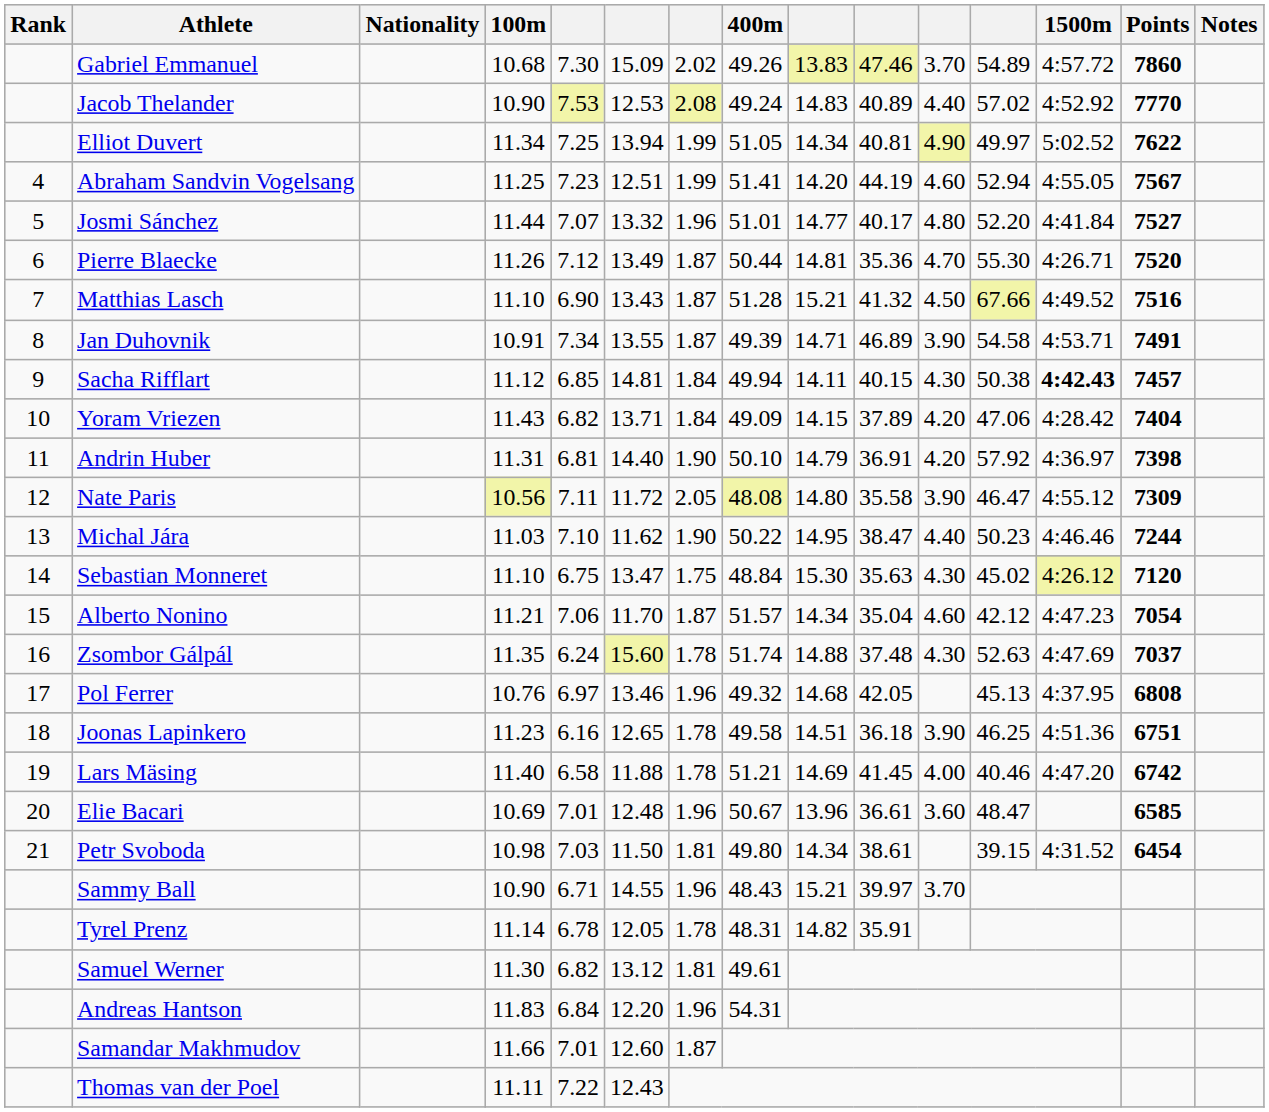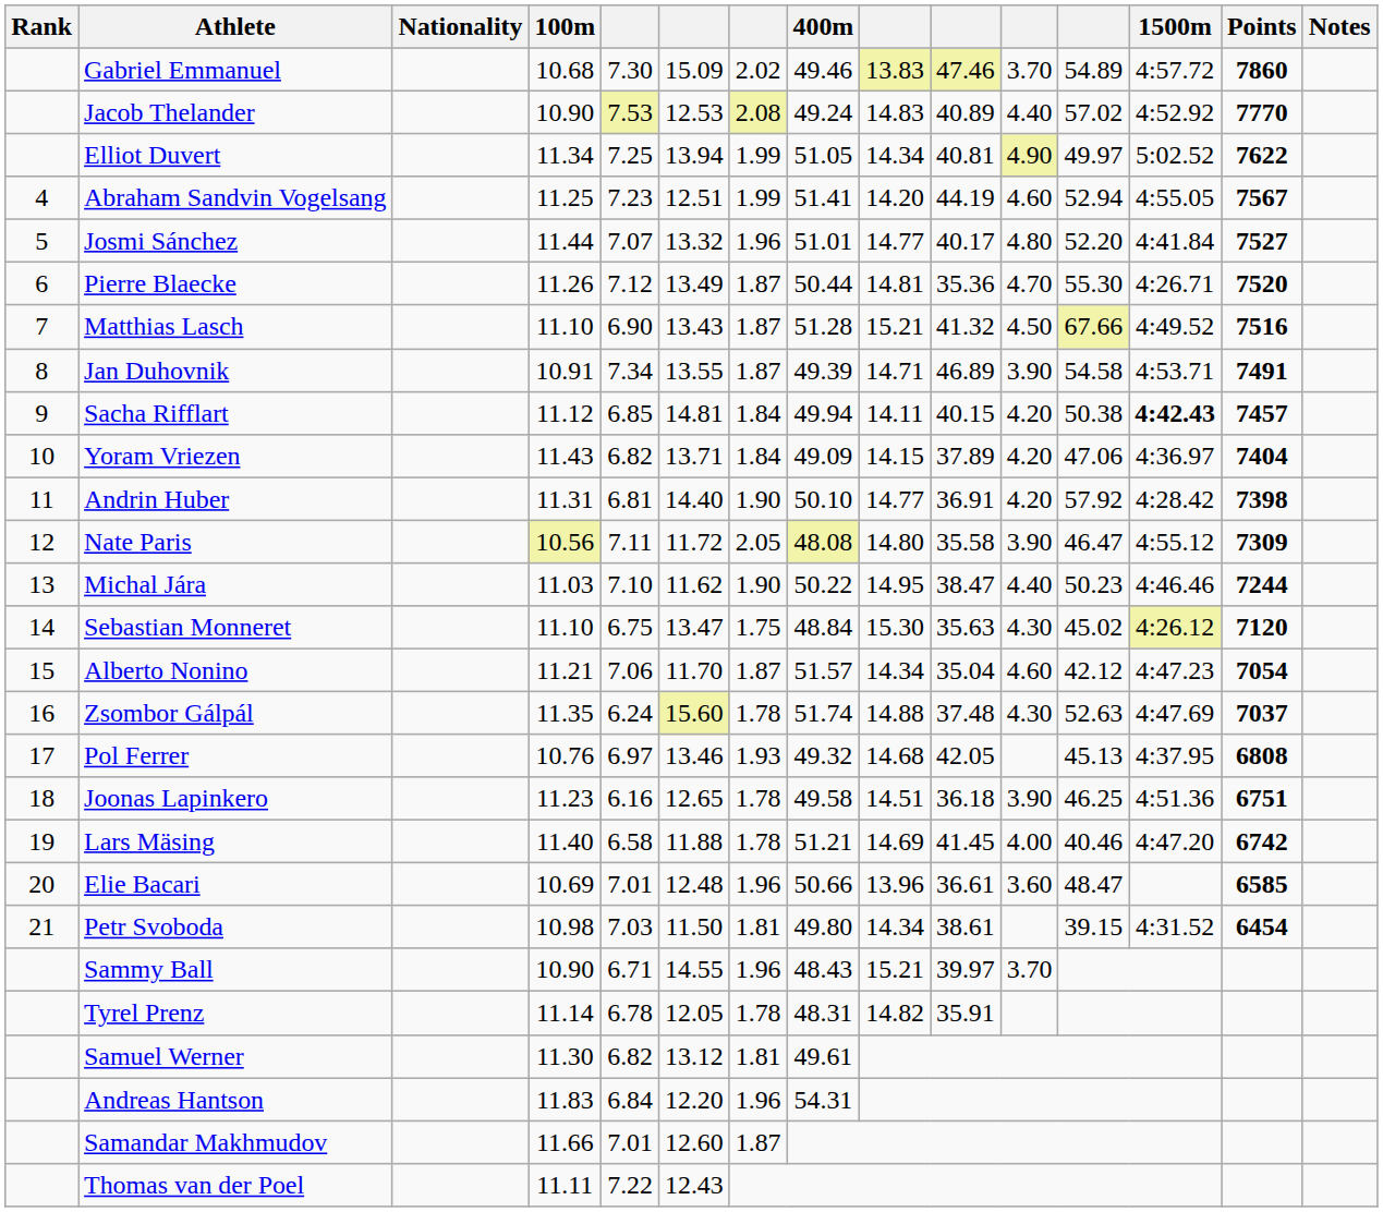 <table class="wikitable sortable" style=" text-align:center; font-size:95%;">
 <tr>
 <th>Rank</th>
 <th>Athlete</th>
 <th>Nationality</th>
 <th>100m</th>
 <th></th>
 <th></th>
 <th></th>
 <th>400m</th>
 <th></th>
 <th></th>
 <th></th>
 <th></th>
 <th>1500m</th>
 <th>Points</th>
 <th>Notes</th>
 </tr>
 <tr>
 <td></td>
 <td align=left><a href='#'>Gabriel Emmanuel</a></td>
 <td align=left></td>
 <td>10.68 </td>
 <td>7.30 </td>
 <td>15.09</td>
 <td>2.02</td>
-<td>49.26 </td>
+<td>49.46 </td>
 <td bgcolor=#F2F5A9>13.83 </td>
 <td bgcolor=#F2F5A9>47.46</td>
 <td>3.70</td>
 <td>54.89</td>
 <td>4:57.72  </td>
 <td><strong>7860</strong></td>
 <td></td>
 </tr>
 <tr>
 <td></td>
 <td align=left><a href='#'>Jacob Thelander</a></td>
 <td align=left></td>
 <td>10.90 </td>
 <td bgcolor=#F2F5A9>7.53 </td>
 <td>12.53</td>
 <td bgcolor=#F2F5A9>2.08</td>
 <td>49.24 </td>
 <td>14.83</td>
 <td>40.89</td>
 <td>4.40 </td>
 <td>57.02</td>
 <td>4:52.92</td>
 <td><strong>7770</strong></td>
 <td></td>
 </tr>
 <tr>
 <td></td>
 <td align=left><a href='#'>Elliot Duvert</a></td>
 <td align=left></td>
 <td>11.34 </td>
 <td>7.25 </td>
 <td>13.94 </td>
 <td>1.99</td>
 <td>51.05 </td>
 <td>14.34 </td>
 <td>40.81</td>
 <td bgcolor=#F2F5A9>4.90 </td>
 <td>49.97 </td>
 <td>5:02.52 </td>
 <td><strong>7622</strong></td>
 <td></td>
 </tr>
 <tr>
 <td>4</td>
 <td align=left><a href='#'>Abraham Sandvin Vogelsang</a></td>
 <td align=left></td>
 <td>11.25 </td>
 <td>7.23 </td>
 <td>12.51</td>
 <td>1.99</td>
 <td>51.41 </td>
 <td>14.20 </td>
 <td>44.19 </td>
 <td>4.60 </td>
 <td>52.94 </td>
 <td>4:55.05</td>
 <td><strong>7567</strong></td>
 <td></td>
 </tr>
 <tr>
 <td>5</td>
 <td align=left><a href='#'>Josmi Sánchez</a></td>
 <td align=left></td>
 <td>11.44</td>
 <td>7.07 </td>
 <td>13.32 </td>
 <td>1.96 </td>
 <td>51.01 </td>
 <td>14.77 </td>
 <td>40.17</td>
 <td>4.80 </td>
 <td>52.20</td>
 <td>4:41.84</td>
 <td><strong>7527</strong></td>
 <td></td>
 </tr>
 <tr>
 <td>6</td>
 <td align=left><a href='#'>Pierre Blaecke</a></td>
 <td align=left></td>
 <td>11.26 </td>
 <td>7.12 </td>
 <td>13.49 </td>
 <td>1.87</td>
 <td>50.44</td>
 <td>14.81</td>
 <td>35.36</td>
 <td>4.70</td>
 <td>55.30 </td>
 <td>4:26.71</td>
 <td><strong>7520</strong></td>
 <td></td>
 </tr>
 <tr>
 <td>7</td>
 <td align=left><a href='#'>Matthias Lasch</a></td>
 <td align=left></td>
 <td>11.10 </td>
 <td>6.90</td>
 <td>13.43</td>
 <td>1.87 </td>
 <td>51.28</td>
 <td>15.21</td>
 <td>41.32 </td>
 <td>4.50 </td>
 <td bgcolor=#F2F5A9>67.66 </td>
 <td>4:49.52 </td>
 <td><strong>7516</strong></td>
 <td></td>
 </tr>
 <tr>
 <td>8</td>
 <td align=left><a href='#'>Jan Duhovnik</a></td>
 <td align=left></td>
 <td>10.91 </td>
 <td>7.34 </td>
 <td>13.55</td>
 <td>1.87</td>
 <td>49.39 </td>
 <td>14.71 </td>
 <td>46.89</td>
 <td>3.90 </td>
 <td>54.58 </td>
 <td>4:53.71</td>
 <td><strong>7491</strong></td>
 <td></td>
 </tr>
 <tr>
 <td>9</td>
 <td align=left><a href='#'>Sacha Rifflart</a></td>
 <td align=left></td>
 <td>11.12 </td>
 <td>6.85</td>
 <td>14.81</td>
 <td>1.84</td>
 <td>49.94 </td>
 <td>14.11</td>
 <td>40.15</td>
-<td>4.30</td>
+<td>4.20</td>
 <td>50.38 </td>
 <td><strong>4:42.43</strong></td>
 <td><strong>7457</strong></td>
 <td></td>
 </tr>
 <tr>
 <td>10</td>
 <td align=left><a href='#'>Yoram Vriezen</a></td>
 <td align=left></td>
 <td>11.43</td>
 <td>6.82 </td>
 <td>13.71 </td>
 <td>1.84</td>
 <td>49.09</td>
 <td>14.15</td>
 <td>37.89</td>
 <td>4.20</td>
 <td>47.06</td>
-<td>4:28.42 </td>
+<td>4:36.97</td>
 <td><strong>7404</strong></td>
 <td></td>
 </tr>
 <tr>
 <td>11</td>
 <td align=left><a href='#'>Andrin Huber</a></td>
 <td align=left></td>
 <td>11.31</td>
 <td>6.81 </td>
 <td>14.40 </td>
 <td>1.90</td>
 <td>50.10 </td>
-<td>14.79 </td>
+<td>14.77 </td>
 <td>36.91</td>
 <td>4.20</td>
 <td>57.92 </td>
-<td>4:36.97</td>
+<td>4:28.42 </td>
 <td><strong>7398</strong></td>
 <td></td>
 </tr>
 <tr>
 <td>12</td>
 <td align=left><a href='#'>Nate Paris</a></td>
 <td align=left></td>
 <td bgcolor=#F2F5A9>10.56</td>
 <td>7.11 </td>
 <td>11.72</td>
 <td>2.05 </td>
 <td bgcolor=#F2F5A9>48.08 </td>
 <td>14.80 </td>
 <td>35.58 </td>
 <td>3.90</td>
 <td>46.47 </td>
 <td>4:55.12 </td>
 <td><strong>7309</strong></td>
 <td></td>
 </tr>
 <tr>
 <td>13</td>
 <td align=left><a href='#'>Michal Jára</a></td>
 <td align=left></td>
 <td>11.03</td>
 <td>7.10</td>
 <td>11.62</td>
 <td>1.90 </td>
 <td>50.22</td>
 <td>14.95</td>
 <td>38.47</td>
 <td>4.40</td>
 <td>50.23</td>
 <td>4:46.46</td>
 <td><strong>7244</strong></td>
 <td></td>
 </tr>
 <tr>
 <td>14</td>
 <td align=left><a href='#'>Sebastian Monneret</a></td>
 <td align=left></td>
 <td>11.10 </td>
 <td>6.75 </td>
 <td>13.47</td>
 <td>1.75</td>
 <td>48.84 </td>
 <td>15.30</td>
 <td>35.63</td>
 <td>4.30</td>
 <td>45.02</td>
 <td bgcolor=#F2F5A9>4:26.12 </td>
 <td><strong>7120</strong></td>
 <td></td>
 </tr>
 <tr>
 <td>15</td>
 <td align=left><a href='#'>Alberto Nonino</a></td>
 <td align=left></td>
 <td>11.21 </td>
 <td>7.06</td>
 <td>11.70</td>
 <td>1.87</td>
 <td>51.57</td>
 <td>14.34</td>
 <td>35.04</td>
 <td>4.60 </td>
 <td>42.12</td>
 <td>4:47.23</td>
 <td><strong>7054</strong></td>
 <td></td>
 </tr>
 <tr>
 <td>16</td>
 <td align=left><a href='#'>Zsombor Gálpál</a></td>
 <td align=left></td>
 <td>11.35</td>
 <td>6.24</td>
 <td bgcolor=#F2F5A9>15.60</td>
 <td>1.78</td>
 <td>51.74 </td>
 <td>14.88</td>
 <td>37.48</td>
 <td>4.30</td>
 <td>52.63</td>
 <td>4:47.69 </td>
 <td><strong>7037</strong></td>
 <td></td>
 </tr>
 <tr>
 <td>17</td>
 <td align=left><a href='#'>Pol Ferrer</a></td>
 <td align=left></td>
 <td>10.76 </td>
 <td>6.97</td>
 <td>13.46</td>
-<td>1.96</td>
+<td>1.93</td>
 <td>49.32</td>
 <td>14.68 </td>
 <td>42.05 </td>
 <td></td>
 <td>45.13</td>
 <td>4:37.95</td>
 <td><strong>6808</strong></td>
 <td></td>
 </tr>
 <tr>
 <td>18</td>
 <td align=left><a href='#'>Joonas Lapinkero</a></td>
 <td align=left></td>
 <td>11.23 </td>
 <td>6.16</td>
 <td>12.65</td>
 <td>1.78</td>
 <td>49.58 </td>
 <td>14.51</td>
 <td>36.18</td>
 <td>3.90</td>
 <td>46.25</td>
 <td>4:51.36</td>
 <td><strong>6751</strong></td>
 <td></td>
 </tr>
 <tr>
 <td>19</td>
 <td align=left><a href='#'>Lars Mäsing</a></td>
 <td align=left></td>
 <td>11.40</td>
 <td>6.58</td>
 <td>11.88</td>
 <td>1.78</td>
 <td>51.21 </td>
 <td>14.69 </td>
 <td>41.45</td>
 <td>4.00</td>
 <td>40.46</td>
 <td>4:47.20</td>
 <td><strong>6742</strong></td>
 <td></td>
 </tr>
 <tr>
 <td>20</td>
 <td align=left><a href='#'>Elie Bacari</a></td>
 <td align=left></td>
 <td>10.69 </td>
 <td>7.01 </td>
 <td>12.48</td>
 <td>1.96 </td>
-<td>50.67 </td>
+<td>50.66 </td>
 <td>13.96 </td>
 <td>36.61 </td>
 <td>3.60</td>
 <td>48.47</td>
 <td></td>
 <td><strong>6585</strong></td>
 <td></td>
 </tr>
 <tr>
 <td>21</td>
 <td align=left><a href='#'>Petr Svoboda</a></td>
 <td align=left></td>
 <td>10.98</td>
 <td>7.03</td>
 <td>11.50</td>
 <td>1.81</td>
 <td>49.80</td>
 <td>14.34</td>
 <td>38.61 </td>
 <td></td>
 <td>39.15</td>
 <td>4:31.52 </td>
 <td><strong>6454</strong></td>
 <td></td>
 </tr>
 <tr>
 <td></td>
 <td align=left><a href='#'>Sammy Ball</a></td>
 <td align=left></td>
 <td>10.90 </td>
 <td>6.71</td>
 <td>14.55</td>
 <td>1.96</td>
 <td>48.43 </td>
 <td>15.21</td>
 <td>39.97</td>
 <td>3.70</td>
 <td colspan=2></td>
 <td><strong></strong></td>
 <td></td>
 </tr>
 <tr>
 <td></td>
 <td align=left><a href='#'>Tyrel Prenz</a></td>
 <td align=left></td>
 <td>11.14 </td>
 <td>6.78 </td>
 <td>12.05</td>
 <td>1.78</td>
 <td>48.31 </td>
 <td>14.82</td>
 <td>35.91</td>
 <td></td>
 <td colspan=2></td>
 <td><strong></strong></td>
 <td></td>
 </tr>
 <tr>
 <td></td>
 <td align=left><a href='#'>Samuel Werner</a></td>
 <td align=left></td>
 <td>11.30</td>
 <td>6.82</td>
 <td>13.12</td>
 <td>1.81</td>
 <td>49.61</td>
 <td colspan=5></td>
 <td><strong></strong></td>
 <td></td>
 </tr>
 <tr>
 <td></td>
 <td align=left><a href='#'>Andreas Hantson</a></td>
 <td align=left></td>
 <td>11.83</td>
 <td>6.84</td>
 <td>12.20</td>
 <td>1.96</td>
 <td>54.31</td>
 <td colspan=5></td>
 <td><strong></strong></td>
 <td></td>
 </tr>
 <tr>
 <td></td>
 <td align=left><a href='#'>Samandar Makhmudov</a></td>
 <td align=left></td>
 <td>11.66</td>
 <td>7.01</td>
 <td>12.60</td>
 <td>1.87</td>
 <td colspan=6></td>
 <td><strong></strong></td>
 <td></td>
 </tr>
 <tr>
 <td></td>
 <td align=left><a href='#'>Thomas van der Poel</a></td>
 <td align=left></td>
 <td>11.11 </td>
 <td>7.22</td>
 <td>12.43</td>
 <td colspan=7></td>
 <td><strong></strong></td>
 <td></td>
 </tr>
 </table>
